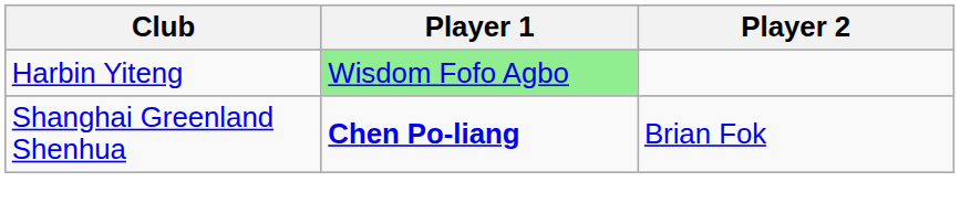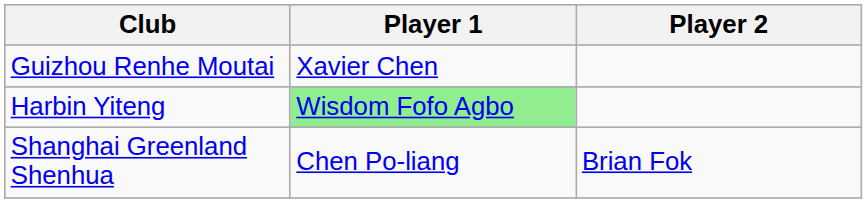 <table class="wikitable" border="1">
 <tr>
 <th width="170">Club</th>
 <th width="170">Player 1</th>
 <th width="170">Player 2</th>
+</tr>
+<tr>
+<td><a href='#'>Guizhou Renhe Moutai</a></td>
+<td> <a href='#'>Xavier Chen</a></td>
+<td></td>
 </tr>
 <tr>
 <td><a href='#'>Harbin Yiteng</a></td>
 <td style="background: lightgreen;"> <a href='#'>Wisdom Fofo Agbo</a></td>
 <td></td>
 </tr>
 <tr>
 <td><a href='#'>Shanghai Greenland Shenhua</a></td>
-<td><strong> <a href='#'>Chen Po-liang</a></strong></td>
+<td> <a href='#'>Chen Po-liang</a></td>
 <td> <a href='#'>Brian Fok</a></td>
 </tr>
 </table>
